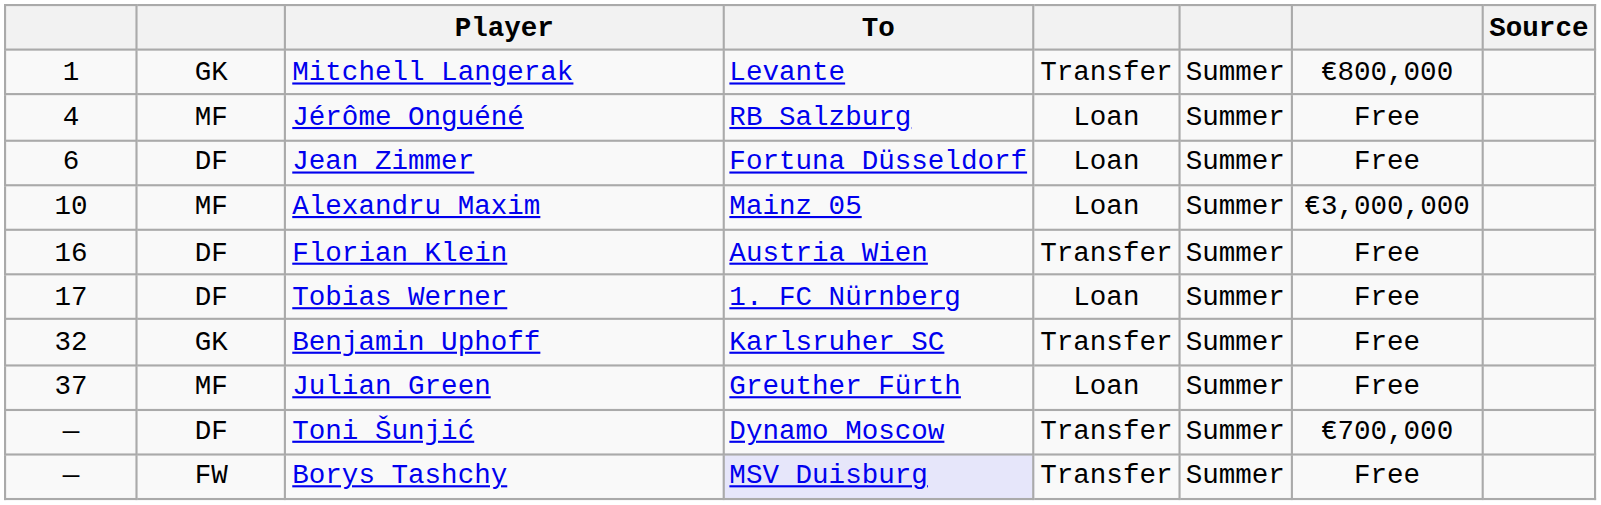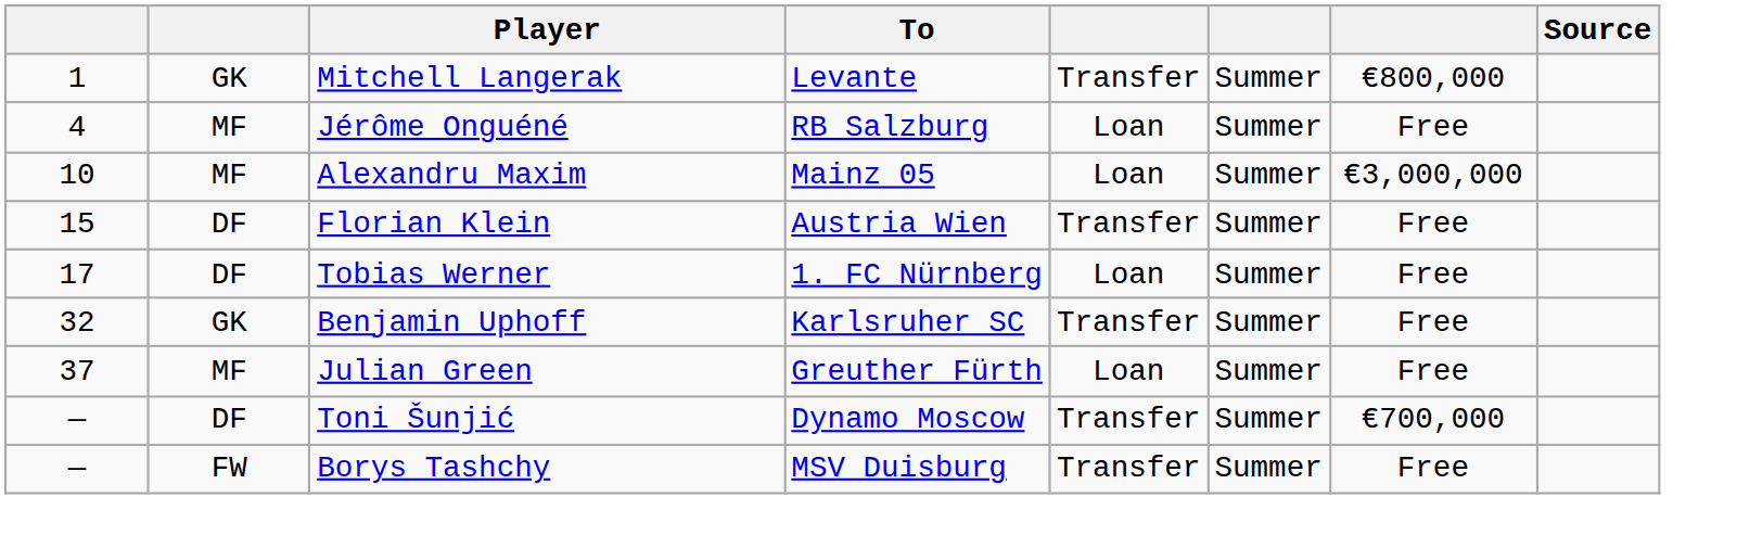 <table class="wikitable" style="text-align:center;">
 <tr>
 <th style="width:56px;"></th>
 <th style="width:64px;"></th>
 <th style="width:200px;">Player</th>
 <th>To</th>
 <th></th>
 <th></th>
 <th style="width:84px;"></th>
 <th>Source</th>
 </tr>
 <tr>
 <td>1</td>
 <td>GK</td>
 <td align="left"> <a href='#'>Mitchell Langerak</a></td>
 <td style="text-align:left"> <a href='#'>Levante</a></td>
 <td>Transfer</td>
 <td>Summer</td>
 <td>€800,000</td>
 <td></td>
 </tr>
 <tr>
 <td>4</td>
 <td>MF</td>
 <td align="left"> <a href='#'>Jérôme Onguéné</a></td>
 <td style="text-align:left"> <a href='#'>RB Salzburg</a></td>
 <td>Loan</td>
 <td>Summer</td>
 <td>Free</td>
 <td></td>
 </tr>
 <tr>
-<td>6</td>
-<td>DF</td>
-<td align="left"> <a href='#'>Jean Zimmer</a></td>
-<td style="text-align:left"><a href='#'>Fortuna Düsseldorf</a></td>
-<td>Loan</td>
-<td>Summer</td>
-<td>Free</td>
-<td></td>
-</tr>
-<tr>
 <td>10</td>
 <td>MF</td>
 <td align="left"> <a href='#'>Alexandru Maxim</a></td>
 <td style="text-align:left"><a href='#'>Mainz 05</a></td>
 <td>Loan</td>
 <td>Summer</td>
 <td>€3,000,000</td>
 <td></td>
 </tr>
 <tr>
-<td>16</td>
+<td>15</td>
 <td>DF</td>
 <td align="left"> <a href='#'>Florian Klein</a></td>
 <td style="text-align:left"> <a href='#'>Austria Wien</a></td>
 <td>Transfer</td>
 <td>Summer</td>
 <td>Free</td>
 <td></td>
 </tr>
 <tr>
 <td>17</td>
 <td>DF</td>
 <td align="left"> <a href='#'>Tobias Werner</a></td>
 <td style="text-align:left"><a href='#'>1. FC Nürnberg</a></td>
 <td>Loan</td>
 <td>Summer</td>
 <td>Free</td>
 <td></td>
 </tr>
 <tr>
 <td>32</td>
 <td>GK</td>
 <td align="left"> <a href='#'>Benjamin Uphoff</a></td>
 <td style="text-align:left"><a href='#'>Karlsruher SC</a></td>
 <td>Transfer</td>
 <td>Summer</td>
 <td>Free</td>
 <td></td>
 </tr>
 <tr>
 <td>37</td>
 <td>MF</td>
 <td align="left"> <a href='#'>Julian Green</a></td>
 <td style="text-align:left"><a href='#'>Greuther Fürth</a></td>
 <td>Loan</td>
 <td>Summer</td>
 <td>Free</td>
 <td></td>
 </tr>
 <tr>
 <td>—</td>
 <td>DF</td>
 <td align="left"> <a href='#'>Toni Šunjić</a></td>
 <td style="text-align:left"> <a href='#'>Dynamo Moscow</a></td>
 <td>Transfer</td>
 <td>Summer</td>
 <td>€700,000</td>
 <td></td>
 </tr>
 <tr>
 <td>—</td>
 <td>FW</td>
 <td align="left"> <a href='#'>Borys Tashchy</a></td>
-<td style="background: lavender; text-align:left"><a href='#'>MSV Duisburg</a></td>
+<td style="text-align:left"><a href='#'>MSV Duisburg</a></td>
 <td>Transfer</td>
 <td>Summer</td>
 <td>Free</td>
 <td></td>
 </tr>
 </table>
